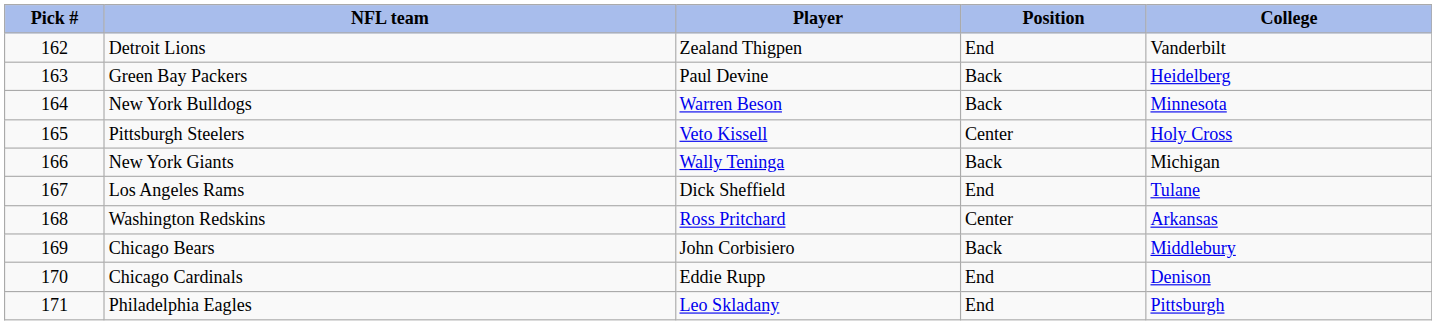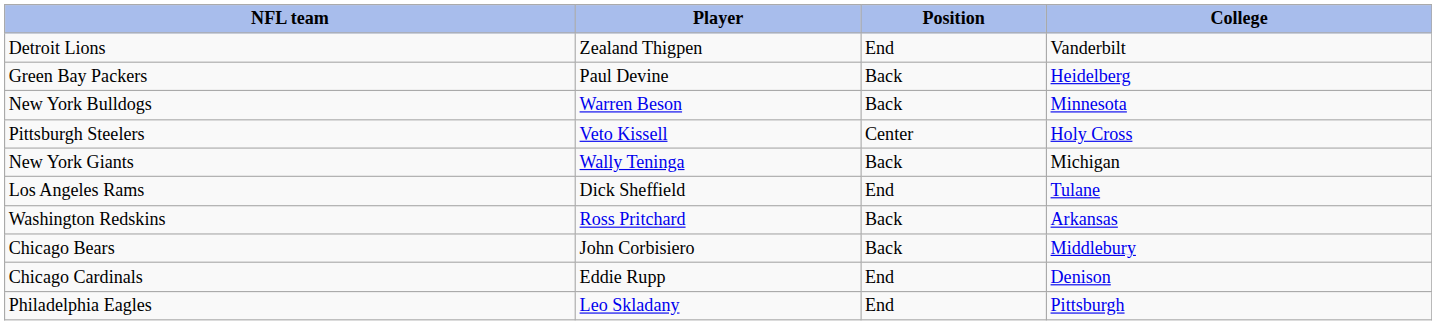 <table class="wikitable sortable sortable" style="width: 100%">
 <tr>
-<th style="background:#A8BDEC;" width=7%>Pick #</th>
 <th width=40% style="background:#A8BDEC;">NFL team</th>
 <th width=20% style="background:#A8BDEC;">Player</th>
 <th width=13% style="background:#A8BDEC;">Position</th>
 <th style="background:#A8BDEC;">College</th>
 </tr>
 <tr>
-<td align=center>162</td>
 <td>Detroit Lions</td>
 <td>Zealand Thigpen</td>
 <td>End</td>
 <td>Vanderbilt</td>
 </tr>
 <tr>
-<td align=center>163</td>
 <td>Green Bay Packers</td>
 <td>Paul Devine</td>
 <td>Back</td>
 <td><a href='#'>Heidelberg</a></td>
 </tr>
 <tr>
-<td align=center>164</td>
 <td>New York Bulldogs</td>
 <td><a href='#'>Warren Beson</a></td>
 <td>Back</td>
 <td><a href='#'>Minnesota</a></td>
 </tr>
 <tr>
-<td align=center>165</td>
 <td>Pittsburgh Steelers</td>
 <td><a href='#'>Veto Kissell</a></td>
 <td>Center</td>
 <td><a href='#'>Holy Cross</a></td>
 </tr>
 <tr>
-<td align=center>166</td>
 <td>New York Giants</td>
 <td><a href='#'>Wally Teninga</a></td>
 <td>Back</td>
 <td>Michigan</td>
 </tr>
 <tr>
-<td align=center>167</td>
 <td>Los Angeles Rams</td>
 <td>Dick Sheffield</td>
 <td>End</td>
 <td><a href='#'>Tulane</a></td>
 </tr>
 <tr>
-<td align=center>168</td>
 <td>Washington Redskins</td>
 <td><a href='#'>Ross Pritchard</a></td>
-<td>Center</td>
+<td>Back</td>
 <td><a href='#'>Arkansas</a></td>
 </tr>
 <tr>
-<td align=center>169</td>
 <td>Chicago Bears</td>
 <td>John Corbisiero</td>
 <td>Back</td>
 <td><a href='#'>Middlebury</a></td>
 </tr>
 <tr>
-<td align=center>170</td>
 <td>Chicago Cardinals</td>
 <td>Eddie Rupp</td>
 <td>End</td>
 <td><a href='#'>Denison</a></td>
 </tr>
 <tr>
-<td align=center>171</td>
 <td>Philadelphia Eagles</td>
 <td><a href='#'>Leo Skladany</a></td>
 <td>End</td>
 <td><a href='#'>Pittsburgh</a></td>
 </tr>
 </table>
